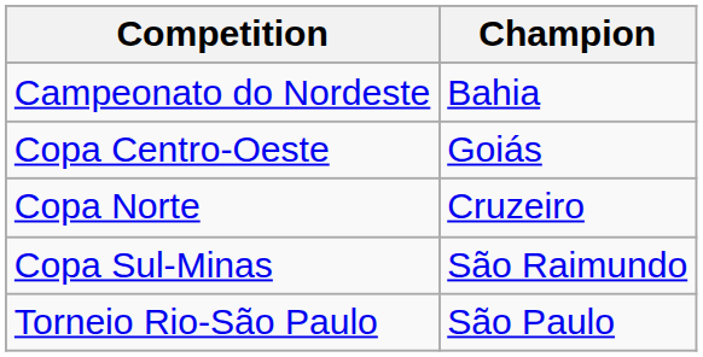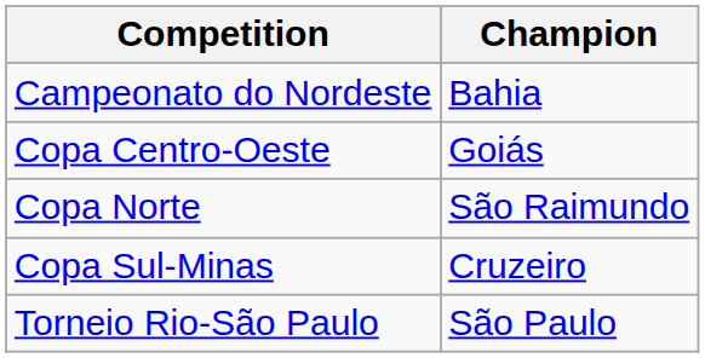 <table class="wikitable">
 <tr>
 <th>Competition</th>
 <th>Champion</th>
 </tr>
 <tr>
 <td><a href='#'>Campeonato do Nordeste</a></td>
 <td><a href='#'>Bahia</a></td>
 </tr>
 <tr>
 <td><a href='#'>Copa Centro-Oeste</a></td>
 <td><a href='#'>Goiás</a></td>
 </tr>
 <tr>
 <td><a href='#'>Copa Norte</a></td>
-<td><a href='#'>Cruzeiro</a></td>
+<td><a href='#'>São Raimundo</a></td>
 </tr>
 <tr>
 <td><a href='#'>Copa Sul-Minas</a></td>
-<td><a href='#'>São Raimundo</a></td>
+<td><a href='#'>Cruzeiro</a></td>
 </tr>
 <tr>
 <td><a href='#'>Torneio Rio-São Paulo</a></td>
 <td><a href='#'>São Paulo</a></td>
 </tr>
 </table>
